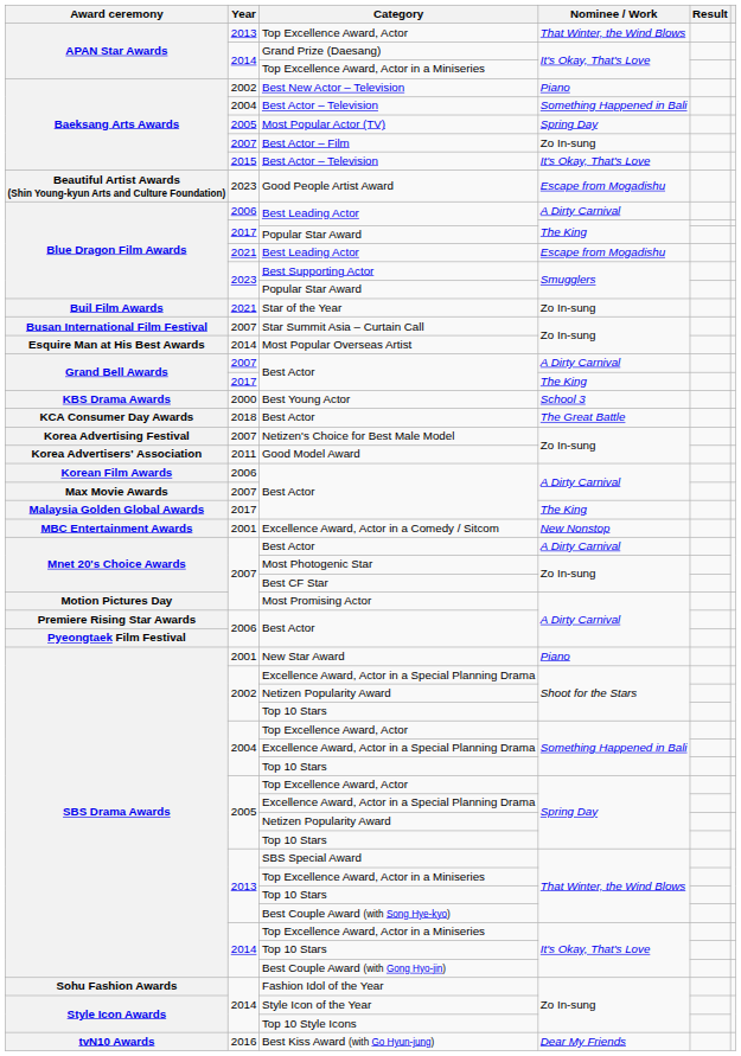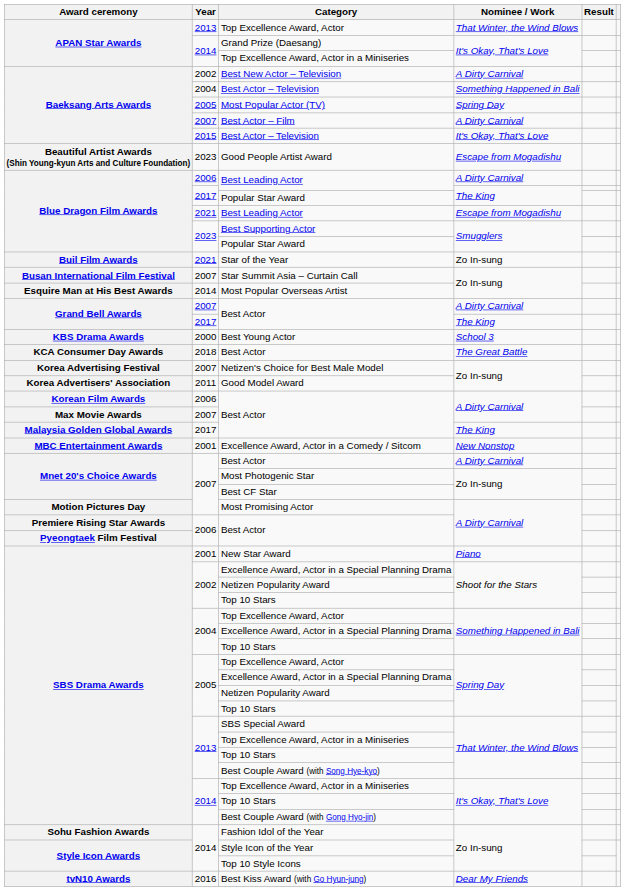 <table class="wikitable plainrowheaders sortable">
 <tr>
 <th scope="col">Award ceremony</th>
 <th scope="col">Year</th>
 <th scope="col">Category</th>
 <th scope="col">Nominee / Work</th>
 <th scope="col">Result</th>
 <th scope="col" class="unsortable"></th>
 </tr>
 <tr>
 <th scope="row"  rowspan="3"><a href='#'>APAN Star Awards</a></th>
 <td style="text-align:center"><a href='#'>2013</a></td>
 <td>Top Excellence Award, Actor</td>
 <td rowspan="1"><em><a href='#'>That Winter, the Wind Blows</a></em></td>
 <td></td>
 <td></td>
 </tr>
 <tr>
 <td style="text-align:center" rowspan="2"><a href='#'>2014</a></td>
 <td>Grand Prize (Daesang)</td>
 <td rowspan="2"><em><a href='#'>It's Okay, That's Love</a></em></td>
 <td></td>
 <td style="text-align:center"></td>
 </tr>
 <tr>
 <td rowspan="1">Top Excellence Award, Actor in a Miniseries</td>
 <td></td>
 <td></td>
 </tr>
 <tr>
 <th scope="row" rowspan="5"><a href='#'>Baeksang Arts Awards</a></th>
 <td style="text-align:center">2002</td>
 <td><a href='#'>Best New Actor – Television</a></td>
-<td><em><a href='#'>Piano</a></em></td>
+<td><em><a href='#'>A Dirty Carnival</a></em></td>
 <td></td>
 <td></td>
 </tr>
 <tr>
 <td style="text-align:center">2004</td>
 <td><a href='#'>Best Actor – Television</a></td>
 <td rowspan="1"><em><a href='#'>Something Happened in Bali</a></em></td>
 <td></td>
 <td style="text-align:center"></td>
 </tr>
 <tr>
 <td style="text-align:center"><a href='#'>2005</a></td>
 <td><a href='#'>Most Popular Actor (TV)</a></td>
 <td rowspan="1"><em><a href='#'>Spring Day</a></em></td>
 <td></td>
 <td style="text-align:center"></td>
 </tr>
 <tr>
 <td style="text-align:center"><a href='#'>2007</a></td>
 <td><a href='#'>Best Actor – Film</a></td>
-<td>Zo In-sung</td>
+<td><em><a href='#'>A Dirty Carnival</a></em></td>
 <td></td>
 <td></td>
 </tr>
 <tr>
 <td style="text-align:center"><a href='#'>2015</a></td>
 <td><a href='#'>Best Actor – Television</a></td>
 <td><em><a href='#'>It's Okay, That's Love</a></em></td>
 <td></td>
 <td></td>
 </tr>
 <tr>
 <th scope="row">Beautiful Artist Awards <br><small>(Shin Young-kyun Arts and Culture Foundation)</small></th>
 <td style="text-align:center">2023</td>
 <td>Good People Artist Award</td>
 <td><em><a href='#'>Escape from Mogadishu</a></em></td>
 <td></td>
 <td style="text-align:center"></td>
 </tr>
 <tr>
 <th rowspan="6" scope="row"><a href='#'>Blue Dragon Film Awards</a></th>
 <td style="text-align:center"><a href='#'>2006</a></td>
 <td rowspan="2"><a href='#'>Best Leading Actor</a></td>
 <td><em><a href='#'>A Dirty Carnival</a></em></td>
 <td></td>
 <td></td>
 </tr>
 <tr>
 <td style="text-align:center" rowspan="2"><a href='#'>2017</a></td>
 <td rowspan="2"><em><a href='#'>The King</a></em></td>
 <td></td>
 <td style="text-align:center"></td>
 </tr>
 <tr>
 <td>Popular Star Award</td>
 <td></td>
 <td style="text-align:center"></td>
 </tr>
 <tr>
 <td style="text-align:center"><a href='#'>2021</a></td>
 <td><a href='#'>Best Leading Actor</a></td>
 <td rowspan="1"><em><a href='#'>Escape from Mogadishu</a></em></td>
 <td></td>
 <td style="text-align:center"></td>
 </tr>
 <tr>
 <td rowspan="2" style="text-align:center"><a href='#'>2023</a></td>
 <td><a href='#'>Best Supporting Actor</a></td>
 <td rowspan="2"><em><a href='#'>Smugglers</a></em></td>
 <td></td>
 <td style="text-align:center"></td>
 </tr>
 <tr>
 <td>Popular Star Award</td>
 <td></td>
 <td style="text-align:center"></td>
 </tr>
 <tr>
 <th scope="row"  rowspan="1"><a href='#'>Buil Film Awards</a></th>
 <td style="text-align:center"><a href='#'>2021</a></td>
 <td>Star of the Year</td>
 <td>Zo In-sung</td>
 <td></td>
 <td style="text-align:center"></td>
 </tr>
 <tr>
 <th scope="row"><a href='#'>Busan International Film Festival</a></th>
 <td style="text-align:center">2007</td>
 <td>Star Summit Asia – Curtain Call</td>
 <td rowspan="2">Zo In-sung</td>
 <td></td>
 <td></td>
 </tr>
 <tr>
 <th scope="row">Esquire Man at His Best Awards</th>
 <td style="text-align:center">2014</td>
 <td>Most Popular Overseas Artist</td>
 <td></td>
 <td style="text-align:center"></td>
 </tr>
 <tr>
 <th scope="row"  rowspan="2"><a href='#'>Grand Bell Awards</a></th>
 <td style="text-align:center"><a href='#'>2007</a></td>
 <td rowspan="2">Best Actor</td>
 <td><em><a href='#'>A Dirty Carnival</a></em></td>
 <td></td>
 <td></td>
 </tr>
 <tr>
 <td style="text-align:center"><a href='#'>2017</a></td>
 <td rowspan="1"><em><a href='#'>The King</a></em></td>
 <td></td>
 <td></td>
 </tr>
 <tr>
 <th scope="row"  rowspan="1"><a href='#'>KBS Drama Awards</a></th>
 <td style="text-align:center">2000</td>
 <td>Best Young Actor</td>
 <td><em><a href='#'>School 3</a></em></td>
 <td></td>
 <td style="text-align:center"></td>
 </tr>
 <tr>
 <th scope="row">KCA Consumer Day Awards</th>
 <td style="text-align:center">2018</td>
 <td>Best Actor</td>
 <td><em><a href='#'>The Great Battle</a></em></td>
 <td></td>
 <td style="text-align:center"></td>
 </tr>
 <tr>
 <th scope="row">Korea Advertising Festival</th>
 <td style="text-align:center">2007</td>
 <td>Netizen's Choice for Best Male Model</td>
 <td rowspan="2">Zo In-sung</td>
 <td></td>
 <td style="text-align:center"></td>
 </tr>
 <tr>
 <th scope="row">Korea Advertisers' Association</th>
 <td style="text-align:center">2011</td>
 <td>Good Model Award</td>
 <td></td>
 <td style="text-align:center"></td>
 </tr>
 <tr>
 <th scope="row"><a href='#'>Korean Film Awards</a></th>
 <td style="text-align:center">2006</td>
 <td rowspan="3">Best Actor</td>
 <td rowspan="2"><em><a href='#'>A Dirty Carnival</a></em></td>
 <td></td>
 <td style="text-align:center"></td>
 </tr>
 <tr>
 <th scope="row">Max Movie Awards</th>
 <td style="text-align:center">2007</td>
 <td></td>
 <td style="text-align:center"></td>
 </tr>
 <tr>
 <th scope="row"><a href='#'>Malaysia Golden Global Awards</a></th>
 <td style="text-align:center">2017</td>
 <td rowspan="1"><em><a href='#'>The King</a></em></td>
 <td></td>
 <td></td>
 </tr>
 <tr>
 <th scope="row"><a href='#'>MBC Entertainment Awards</a></th>
 <td style="text-align:center">2001</td>
 <td>Excellence Award, Actor in a Comedy / Sitcom</td>
 <td><em><a href='#'>New Nonstop</a></em></td>
 <td></td>
 <td style="text-align:center"></td>
 </tr>
 <tr>
 <th scope="row" rowspan="3"><a href='#'>Mnet 20's Choice Awards</a></th>
 <td style="text-align:center" rowspan="4">2007</td>
 <td>Best Actor</td>
 <td><em><a href='#'>A Dirty Carnival</a></em></td>
 <td></td>
 <td style="text-align:center" rowspan="3"></td>
 </tr>
 <tr>
 <td>Most Photogenic Star</td>
 <td rowspan="2">Zo In-sung</td>
 <td></td>
 </tr>
 <tr>
 <td>Best CF Star</td>
 <td></td>
 </tr>
 <tr>
 <th scope="row">Motion Pictures Day</th>
 <td>Most Promising Actor</td>
 <td rowspan="3"><em><a href='#'>A Dirty Carnival</a></em></td>
 <td></td>
 <td style="text-align:center"></td>
 </tr>
 <tr>
 <th scope="row">Premiere Rising Star Awards</th>
 <td style="text-align:center" rowspan="2">2006</td>
 <td rowspan="2">Best Actor</td>
 <td></td>
 <td></td>
 </tr>
 <tr>
 <th scope="row"><a href='#'>Pyeongtaek</a> Film Festival</th>
 <td></td>
 <td></td>
 </tr>
 <tr>
 <th scope="row"  rowspan="18"><a href='#'>SBS Drama Awards</a></th>
 <td style="text-align:center">2001</td>
 <td>New Star Award</td>
 <td><em><a href='#'>Piano</a></em></td>
 <td></td>
 <td style="text-align:center"></td>
 </tr>
 <tr>
 <td style="text-align:center" rowspan="3">2002</td>
 <td>Excellence Award, Actor in a Special Planning Drama</td>
 <td rowspan="3"><em>Shoot for the Stars</em></td>
 <td></td>
 <td></td>
 </tr>
 <tr>
 <td>Netizen Popularity Award</td>
 <td></td>
 <td style="text-align:center" rowspan=2></td>
 </tr>
 <tr>
 <td>Top 10 Stars</td>
 <td></td>
 </tr>
 <tr>
 <td style="text-align:center" rowspan="3">2004</td>
 <td>Top Excellence Award, Actor</td>
 <td rowspan="3"><em><a href='#'>Something Happened in Bali</a></em></td>
 <td></td>
 <td></td>
 </tr>
 <tr>
 <td>Excellence Award, Actor in a Special Planning Drama</td>
 <td></td>
 <td></td>
 </tr>
 <tr>
 <td>Top 10 Stars</td>
 <td></td>
 <td style="text-align:center"></td>
 </tr>
 <tr>
 <td style="text-align:center" rowspan="4">2005</td>
 <td>Top Excellence Award, Actor</td>
 <td rowspan="4"><em><a href='#'>Spring Day</a></em></td>
 <td></td>
 <td rowspan="2"></td>
 </tr>
 <tr>
 <td>Excellence Award, Actor in a Special Planning Drama</td>
 <td></td>
 </tr>
 <tr>
 <td>Netizen Popularity Award</td>
 <td></td>
 <td style="text-align:center" rowspan=2></td>
 </tr>
 <tr>
 <td>Top 10 Stars</td>
 <td></td>
 </tr>
 <tr>
 <td style="text-align:center" rowspan="4"><a href='#'>2013</a></td>
 <td>SBS Special Award</td>
 <td rowspan="4"><em><a href='#'>That Winter, the Wind Blows</a></em></td>
 <td></td>
 <td style="text-align:center" rowspan=3></td>
 </tr>
 <tr>
 <td>Top Excellence Award, Actor in a Miniseries</td>
 <td></td>
 </tr>
 <tr>
 <td>Top 10 Stars</td>
 <td></td>
 </tr>
 <tr>
 <td>Best Couple Award <small>(with <a href='#'>Song Hye-kyo</a>)</small></td>
 <td></td>
 <td></td>
 </tr>
 <tr>
 <td style="text-align:center" rowspan="3"><a href='#'>2014</a></td>
 <td>Top Excellence Award, Actor in a Miniseries</td>
 <td rowspan="3"><em><a href='#'>It's Okay, That's Love</a></em></td>
 <td></td>
 <td></td>
 </tr>
 <tr>
 <td>Top 10 Stars</td>
 <td></td>
 <td style="text-align:center"></td>
 </tr>
 <tr>
 <td>Best Couple Award <small>(with <a href='#'>Gong Hyo-jin</a>)</small></td>
 <td></td>
 <td style="text-align:center"></td>
 </tr>
 <tr>
 <th scope="row">Sohu Fashion Awards</th>
 <td style="text-align:center" rowspan="3">2014</td>
 <td>Fashion Idol of the Year</td>
 <td rowspan="3">Zo In-sung</td>
 <td></td>
 <td style="text-align:center"></td>
 </tr>
 <tr>
 <th scope="row" rowspan="2"><a href='#'>Style Icon Awards</a></th>
 <td>Style Icon of the Year</td>
 <td></td>
 <td style="text-align:center" rowspan="2"></td>
 </tr>
 <tr>
 <td>Top 10 Style Icons</td>
 <td></td>
 </tr>
 <tr>
 <th scope="row"><a href='#'>tvN10 Awards</a></th>
 <td style="text-align:center">2016</td>
 <td>Best Kiss Award <small>(with <a href='#'>Go Hyun-jung</a>)</small></td>
 <td><em><a href='#'>Dear My Friends</a></em></td>
 <td></td>
 <td></td>
 </tr>
 </table>
